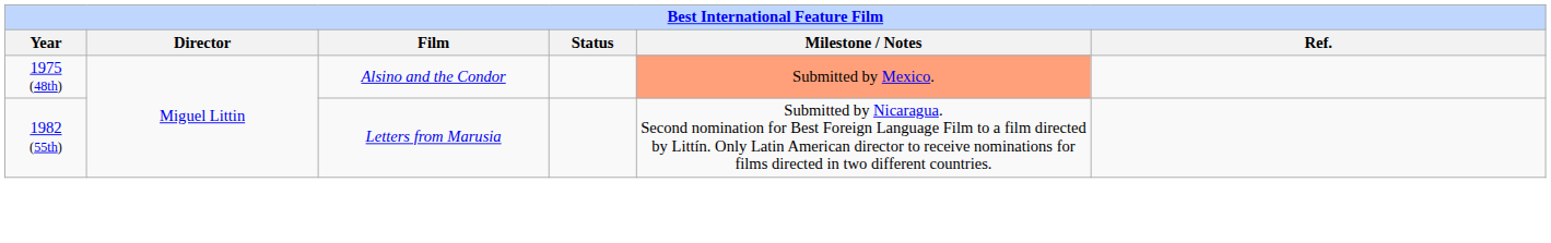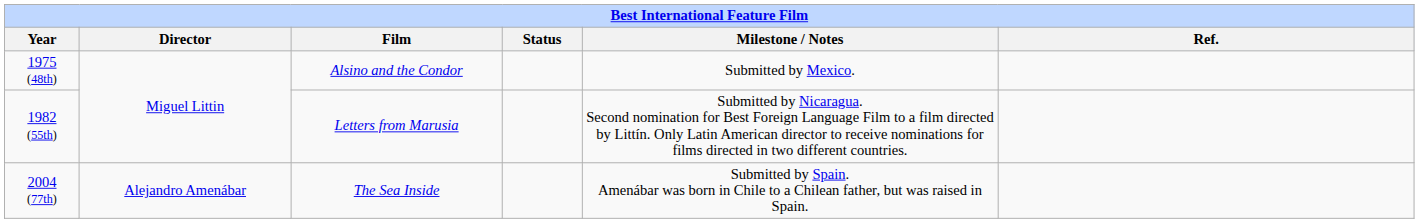 <table class="wikitable" style="text-align: center">
 <tr ---- bgcolor="#bfd7ff">
 <td colspan=6 align=center><strong><a href='#'>Best International Feature Film</a></strong></td>
 </tr>
 <tr ---- bgcolor="#ebf5ff">
 <th width="075">Year</th>
 <th width="225">Director</th>
 <th width="225">Film</th>
 <th width="080">Status</th>
 <th width="450">Milestone / Notes</th>
 <th width="450">Ref.</th>
 </tr>
 <tr>
 <td><a href='#'>1975</a><br><small>(<a href='#'>48th</a>)</small></td>
 <td rowspan="2"><a href='#'>Miguel Littin</a></td>
 <td><em><a href='#'>Alsino and the Condor</a></em></td>
 <td></td>
-<td style="background: lightsalmon;">Submitted by <a href='#'>Mexico</a>.</td>
+<td>Submitted by <a href='#'>Mexico</a>.</td>
 <td></td>
 </tr>
 <tr>
 <td><a href='#'>1982</a><br><small>(<a href='#'>55th</a>)</small></td>
 <td><em><a href='#'>Letters from Marusia</a></em></td>
 <td></td>
 <td>Submitted by <a href='#'>Nicaragua</a>.<br>Second nomination for Best Foreign Language Film to a film directed by Littín. Only Latin American director to receive nominations for films directed in two different countries.</td>
 <td></td>
 </tr>
+<tr>
+<td><a href='#'>2004</a><br><small>(<a href='#'>77th</a>)</small></td>
+<td><a href='#'>Alejandro Amenábar</a></td>
+<td><em><a href='#'>The Sea Inside</a></em></td>
+<td></td>
+<td>Submitted by <a href='#'>Spain</a>.<br>Amenábar was born in Chile to a Chilean father, but was raised in Spain.</td>
+<td></td>
+</tr>
 </table>
